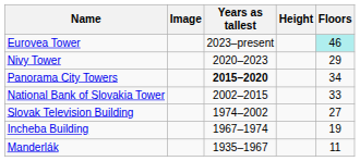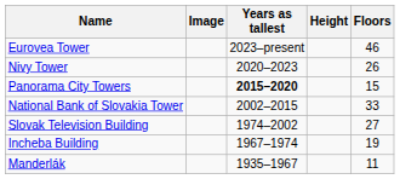 <table class="wikitable sortable" style="text-align:center">
 <tr>
 <th>Name</th>
 <th class="unsortable">Image</th>
 <th>Years as<br>tallest</th>
 <th data-sort-type="number">Height<br></th>
 <th>Floors</th>
 </tr>
 <tr>
 <td align=left><a href='#'>Eurovea Tower</a></td>
 <td></td>
 <td>2023–present</td>
 <td></td>
-<td style="background: paleturquoise;">46</td>
+<td>46</td>
 </tr>
 <tr>
 <td align=left><a href='#'>Nivy Tower</a></td>
 <td></td>
 <td>2020–2023</td>
 <td></td>
-<td>29</td>
+<td>26</td>
 </tr>
 <tr>
 <td align=left><a href='#'>Panorama City Towers</a></td>
 <td></td>
 <td><strong>2015–2020</strong></td>
 <td></td>
-<td>34</td>
+<td>15</td>
 </tr>
 <tr>
 <td align=left><a href='#'>National Bank of Slovakia Tower</a></td>
 <td></td>
 <td>2002–2015</td>
 <td></td>
 <td>33</td>
 </tr>
 <tr>
 <td align=left><a href='#'>Slovak Television Building</a></td>
 <td></td>
 <td>1974–2002</td>
 <td></td>
 <td>27</td>
 </tr>
 <tr>
 <td align=left><a href='#'>Incheba Building</a></td>
 <td></td>
 <td>1967–1974</td>
 <td></td>
 <td>19</td>
 </tr>
 <tr>
 <td align=left><a href='#'>Manderlák</a></td>
 <td></td>
 <td>1935–1967</td>
 <td></td>
 <td>11</td>
 </tr>
 </table>
